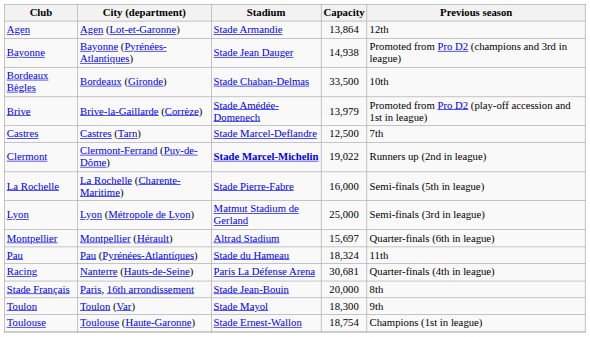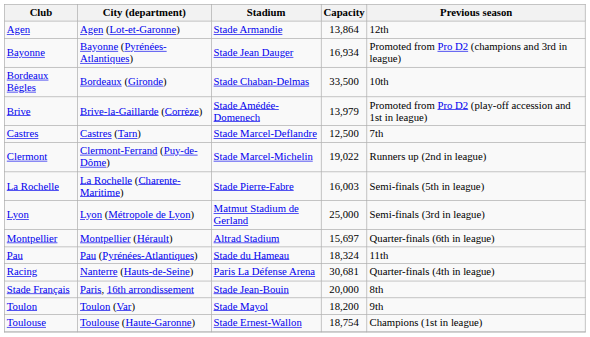 <table class="wikitable sortable">
 <tr>
 <th>Club</th>
 <th>City (department)</th>
 <th>Stadium</th>
 <th>Capacity</th>
 <th>Previous season</th>
 </tr>
 <tr>
 <td><a href='#'>Agen</a></td>
 <td><a href='#'>Agen</a> (<a href='#'>Lot-et-Garonne</a>)</td>
 <td><a href='#'>Stade Armandie</a></td>
 <td align=center>13,864</td>
 <td>12th</td>
 </tr>
 <tr>
 <td><a href='#'>Bayonne</a></td>
 <td><a href='#'>Bayonne</a> (<a href='#'>Pyrénées-Atlantiques</a>)</td>
 <td><a href='#'>Stade Jean Dauger</a></td>
-<td align=center>14,938</td>
+<td align=center>16,934</td>
 <td>Promoted from <a href='#'>Pro D2</a> (champions and 3rd in league)</td>
 </tr>
 <tr>
 <td><a href='#'>Bordeaux Bègles</a></td>
 <td><a href='#'>Bordeaux</a> (<a href='#'>Gironde</a>)</td>
 <td><a href='#'>Stade Chaban-Delmas</a></td>
 <td align=center>33,500</td>
 <td>10th</td>
 </tr>
 <tr>
 <td><a href='#'>Brive</a></td>
 <td><a href='#'>Brive-la-Gaillarde</a> (<a href='#'>Corrèze</a>)</td>
 <td><a href='#'>Stade Amédée-Domenech</a></td>
 <td align=center>13,979</td>
 <td>Promoted from <a href='#'>Pro D2</a> (play-off accession and 1st in league)</td>
 </tr>
 <tr>
 <td><a href='#'>Castres</a></td>
 <td><a href='#'>Castres</a> (<a href='#'>Tarn</a>)</td>
 <td><a href='#'>Stade Marcel-Deflandre</a></td>
 <td align=center>12,500</td>
 <td>7th</td>
 </tr>
 <tr>
 <td><a href='#'>Clermont</a></td>
 <td><a href='#'>Clermont-Ferrand</a> (<a href='#'>Puy-de-Dôme</a>)</td>
-<td><strong><a href='#'>Stade Marcel-Michelin</a></strong></td>
+<td><a href='#'>Stade Marcel-Michelin</a></td>
 <td align=center>19,022</td>
 <td>Runners up (2nd in league)</td>
 </tr>
 <tr>
 <td><a href='#'>La Rochelle</a></td>
 <td><a href='#'>La Rochelle</a> (<a href='#'>Charente-Maritime</a>)</td>
 <td><a href='#'>Stade Pierre-Fabre</a></td>
-<td align=center>16,000</td>
+<td align=center>16,003</td>
 <td>Semi-finals (5th in league)</td>
 </tr>
 <tr>
 <td><a href='#'>Lyon</a></td>
 <td><a href='#'>Lyon</a> (<a href='#'>Métropole de Lyon</a>)</td>
 <td><a href='#'>Matmut Stadium de Gerland</a></td>
 <td align=center>25,000</td>
 <td>Semi-finals (3rd in league)</td>
 </tr>
 <tr>
 <td><a href='#'>Montpellier</a></td>
 <td><a href='#'>Montpellier</a> (<a href='#'>Hérault</a>)</td>
 <td><a href='#'>Altrad Stadium</a></td>
 <td align=center>15,697</td>
 <td>Quarter-finals (6th in league)</td>
 </tr>
 <tr>
 <td><a href='#'>Pau</a></td>
 <td><a href='#'>Pau</a> (<a href='#'>Pyrénées-Atlantiques</a>)</td>
 <td><a href='#'>Stade du Hameau</a></td>
 <td align=center>18,324</td>
 <td>11th</td>
 </tr>
 <tr>
 <td><a href='#'>Racing</a></td>
 <td><a href='#'>Nanterre</a> (<a href='#'>Hauts-de-Seine</a>)</td>
 <td><a href='#'>Paris La Défense Arena</a></td>
 <td align=center>30,681</td>
 <td>Quarter-finals (4th in league)</td>
 </tr>
 <tr>
 <td><a href='#'>Stade Français</a></td>
 <td><a href='#'>Paris</a>, <a href='#'>16th arrondissement</a></td>
 <td><a href='#'>Stade Jean-Bouin</a></td>
 <td align=center>20,000</td>
 <td>8th</td>
 </tr>
 <tr>
 <td><a href='#'>Toulon</a></td>
 <td><a href='#'>Toulon</a> (<a href='#'>Var</a>)</td>
 <td><a href='#'>Stade Mayol</a></td>
-<td align=center>18,300</td>
+<td align=center>18,200</td>
 <td>9th</td>
 </tr>
 <tr>
 <td><a href='#'>Toulouse</a></td>
 <td><a href='#'>Toulouse</a> (<a href='#'>Haute-Garonne</a>)</td>
 <td><a href='#'>Stade Ernest-Wallon</a></td>
 <td align=center>18,754</td>
 <td>Champions (1st in league)</td>
 </tr>
 <tr>
 </tr>
 </table>
